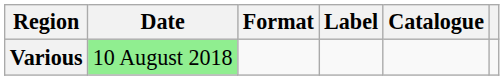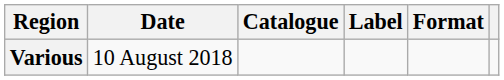 <table class="wikitable plainrowheaders" style="text-align:center;">
 <tr>
 <th>Region</th>
 <th>Date</th>
+<th>Catalogue</th>
+<th>Label</th>
 <th>Format</th>
-<th>Label</th>
-<th>Catalogue</th>
 <th></th>
 </tr>
 <tr>
 <th scope="row">Various</th>
-<td style="background: lightgreen;">10 August 2018</td>
+<td>10 August 2018</td>
 <td></td>
 <td></td>
 <td></td>
 <td></td>
 </tr>
 </table>
